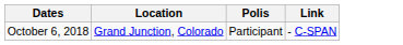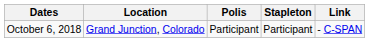 <table class="wikitable" style="text-align:center">
 <tr>
 <th>Dates</th>
 <th>Location</th>
 <th>Polis</th>
+<th>Stapleton</th>
 <th>Link</th>
 </tr>
 <tr>
 <td>October 6, 2018</td>
 <td><a href='#'>Grand Junction</a>, <a href='#'>Colorado</a></td>
 <td>Participant</td>
+<td>Participant</td>
 <td align=left> - <a href='#'>C-SPAN</a></td>
 </tr>
 </table>
